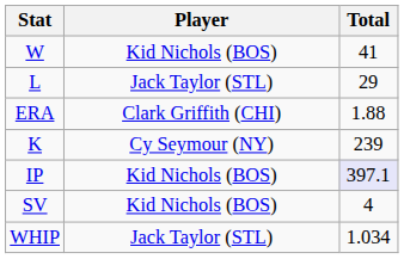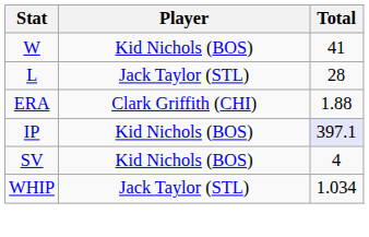 <table class="wikitable" style="text-align:center;">
 <tr>
 <th style="width:15%;">Stat</th>
 <th>Player</th>
 <th style="width:15%;">Total</th>
 </tr>
 <tr>
 <td><a href='#'>W</a></td>
 <td><a href='#'>Kid Nichols</a> (<a href='#'>BOS</a>)</td>
 <td>41</td>
 </tr>
 <tr>
 <td><a href='#'>L</a></td>
 <td><a href='#'>Jack Taylor</a> (<a href='#'>STL</a>)</td>
-<td>29</td>
+<td>28</td>
 </tr>
 <tr>
 <td><a href='#'>ERA</a></td>
 <td><a href='#'>Clark Griffith</a> (<a href='#'>CHI</a>)</td>
 <td>1.88</td>
-</tr>
-<tr>
-<td><a href='#'>K</a></td>
-<td><a href='#'>Cy Seymour</a> (<a href='#'>NY</a>)</td>
-<td>239</td>
 </tr>
 <tr>
 <td><a href='#'>IP</a></td>
 <td><a href='#'>Kid Nichols</a> (<a href='#'>BOS</a>)</td>
 <td style="background: lavender;">397.1</td>
 </tr>
 <tr>
 <td><a href='#'>SV</a></td>
 <td><a href='#'>Kid Nichols</a> (<a href='#'>BOS</a>)</td>
 <td>4</td>
 </tr>
 <tr>
 <td><a href='#'>WHIP</a></td>
 <td><a href='#'>Jack Taylor</a> (<a href='#'>STL</a>)</td>
 <td>1.034</td>
 </tr>
 </table>
